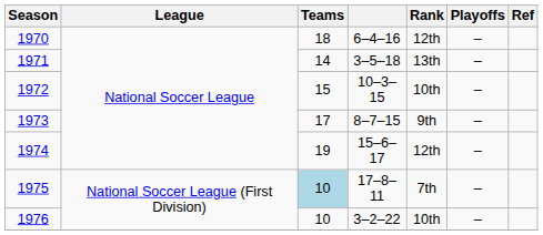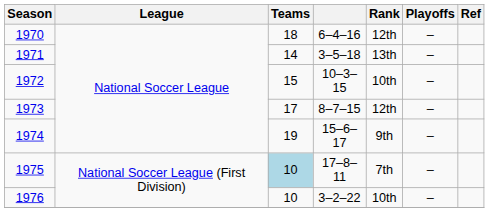 <table class="wikitable" style="text-align: center;">
 <tr>
 <th>Season</th>
 <th>League</th>
 <th>Teams</th>
 <th></th>
 <th>Rank</th>
 <th>Playoffs</th>
 <th>Ref</th>
 </tr>
 <tr>
 <td><a href='#'>1970</a></td>
 <td rowspan="5"><a href='#'>National Soccer League</a></td>
 <td>18</td>
 <td>6–4–16</td>
 <td>12th</td>
 <td>–</td>
 <td></td>
 </tr>
 <tr>
 <td><a href='#'>1971</a></td>
 <td>14</td>
 <td>3–5–18</td>
 <td>13th</td>
 <td>–</td>
 <td></td>
 </tr>
 <tr>
 <td><a href='#'>1972</a></td>
 <td>15</td>
 <td>10–3–15</td>
 <td>10th</td>
 <td>–</td>
 <td></td>
 </tr>
 <tr>
 <td><a href='#'>1973</a></td>
 <td>17</td>
 <td>8–7–15</td>
-<td>9th</td>
+<td>12th</td>
 <td>–</td>
 <td></td>
 </tr>
 <tr>
 <td><a href='#'>1974</a></td>
 <td>19</td>
 <td>15–6–17</td>
-<td>12th</td>
+<td>9th</td>
 <td>–</td>
 <td></td>
 </tr>
 <tr>
 <td><a href='#'>1975</a></td>
 <td rowspan="2"><a href='#'>National Soccer League</a> (First Division)</td>
 <td style="background: lightblue;">10</td>
 <td>17–8–11</td>
 <td>7th</td>
 <td>–</td>
 <td></td>
 </tr>
 <tr>
 <td><a href='#'>1976</a></td>
 <td>10</td>
 <td>3–2–22</td>
 <td>10th</td>
 <td>–</td>
 <td></td>
 </tr>
 <tr>
 </tr>
 </table>
